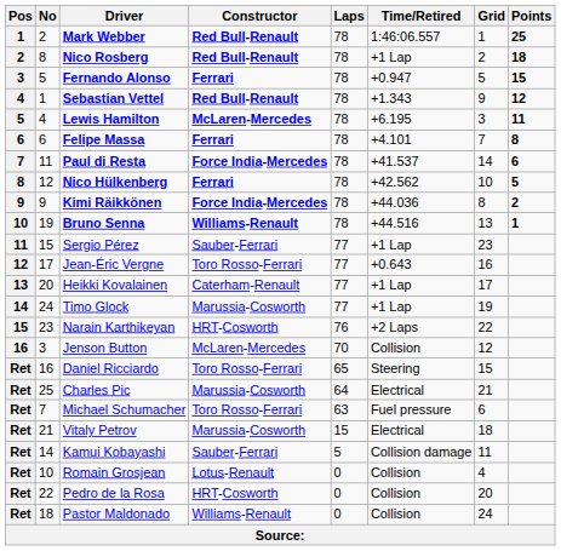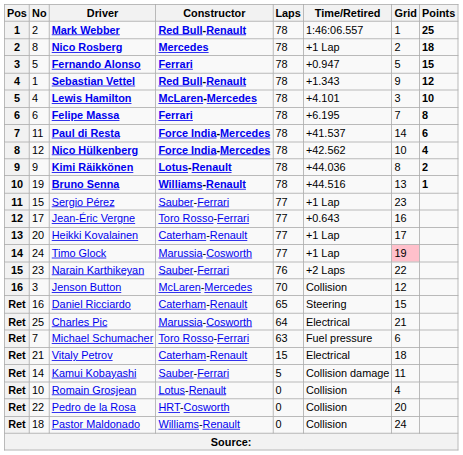 <table class="wikitable" style="font-size: 85%">
 <tr>
 <th>Pos</th>
 <th>No</th>
 <th>Driver</th>
 <th>Constructor</th>
 <th>Laps</th>
 <th>Time/Retired</th>
 <th>Grid</th>
 <th>Points</th>
 </tr>
 <tr>
 <th>1</th>
 <td>2</td>
 <td> <strong><a href='#'>Mark Webber</a></strong></td>
 <td><strong><a href='#'>Red Bull</a>-<a href='#'>Renault</a></strong></td>
 <td>78</td>
 <td>1:46:06.557</td>
 <td>1</td>
 <td><strong>25</strong></td>
 </tr>
 <tr>
 <th>2</th>
 <td>8</td>
 <td> <strong><a href='#'>Nico Rosberg</a></strong></td>
-<td><strong><a href='#'>Red Bull</a>-<a href='#'>Renault</a></strong></td>
+<td><strong><a href='#'>Mercedes</a></strong></td>
 <td>78</td>
 <td>+1 Lap</td>
 <td>2</td>
 <td><strong>18</strong></td>
 </tr>
 <tr>
 <th>3</th>
 <td>5</td>
 <td> <strong><a href='#'>Fernando Alonso</a></strong></td>
 <td><strong><a href='#'>Ferrari</a></strong></td>
 <td>78</td>
 <td>+0.947</td>
 <td>5</td>
 <td><strong>15</strong></td>
 </tr>
 <tr>
 <th>4</th>
 <td>1</td>
 <td> <strong><a href='#'>Sebastian Vettel</a></strong></td>
 <td><strong><a href='#'>Red Bull</a>-<a href='#'>Renault</a></strong></td>
 <td>78</td>
 <td>+1.343</td>
 <td>9</td>
 <td><strong>12</strong></td>
 </tr>
 <tr>
 <th>5</th>
 <td>4</td>
 <td> <strong><a href='#'>Lewis Hamilton</a></strong></td>
 <td><strong><a href='#'>McLaren</a>-<a href='#'>Mercedes</a></strong></td>
 <td>78</td>
-<td>+6.195</td>
+<td>+4.101</td>
 <td>3</td>
-<td><strong>11</strong></td>
+<td><strong>10</strong></td>
 </tr>
 <tr>
 <th>6</th>
 <td>6</td>
 <td> <strong><a href='#'>Felipe Massa</a></strong></td>
 <td><strong><a href='#'>Ferrari</a></strong></td>
 <td>78</td>
-<td>+4.101</td>
+<td>+6.195</td>
 <td>7</td>
 <td><strong>8</strong></td>
 </tr>
 <tr>
 <th>7</th>
 <td>11</td>
 <td> <strong><a href='#'>Paul di Resta</a></strong></td>
 <td><strong><a href='#'>Force India</a>-<a href='#'>Mercedes</a></strong></td>
 <td>78</td>
 <td>+41.537</td>
 <td>14</td>
 <td><strong>6</strong></td>
 </tr>
 <tr>
 <th>8</th>
 <td>12</td>
 <td> <strong><a href='#'>Nico Hülkenberg</a></strong></td>
-<td><strong><a href='#'>Ferrari</a></strong></td>
+<td><strong><a href='#'>Force India</a>-<a href='#'>Mercedes</a></strong></td>
 <td>78</td>
 <td>+42.562</td>
 <td>10</td>
-<td><strong>5</strong></td>
+<td><strong>4</strong></td>
 </tr>
 <tr>
 <th>9</th>
 <td>9</td>
 <td> <strong><a href='#'>Kimi Räikkönen</a></strong></td>
-<td><strong><a href='#'>Force India</a>-<a href='#'>Mercedes</a></strong></td>
+<td><strong><a href='#'>Lotus</a>-<a href='#'>Renault</a></strong></td>
 <td>78</td>
 <td>+44.036</td>
 <td>8</td>
 <td><strong>2</strong></td>
 </tr>
 <tr>
 <th>10</th>
 <td>19</td>
 <td> <strong><a href='#'>Bruno Senna</a></strong></td>
 <td><strong><a href='#'>Williams</a>-<a href='#'>Renault</a></strong></td>
 <td>78</td>
 <td>+44.516</td>
 <td>13</td>
 <td><strong>1</strong></td>
 </tr>
 <tr>
 <th>11</th>
 <td>15</td>
 <td> <a href='#'>Sergio Pérez</a></td>
 <td><a href='#'>Sauber</a>-<a href='#'>Ferrari</a></td>
 <td>77</td>
 <td>+1 Lap</td>
 <td>23</td>
 <td></td>
 </tr>
 <tr>
 <th>12</th>
 <td>17</td>
 <td> <a href='#'>Jean-Éric Vergne</a></td>
 <td><a href='#'>Toro Rosso</a>-<a href='#'>Ferrari</a></td>
 <td>77</td>
 <td>+0.643</td>
 <td>16</td>
 <td></td>
 </tr>
 <tr>
 <th>13</th>
 <td>20</td>
 <td> <a href='#'>Heikki Kovalainen</a></td>
 <td><a href='#'>Caterham</a>-<a href='#'>Renault</a></td>
 <td>77</td>
 <td>+1 Lap</td>
 <td>17</td>
 <td></td>
 </tr>
 <tr>
 <th>14</th>
 <td>24</td>
 <td> <a href='#'>Timo Glock</a></td>
 <td><a href='#'>Marussia</a>-<a href='#'>Cosworth</a></td>
 <td>77</td>
 <td>+1 Lap</td>
-<td>19</td>
+<td style="background: pink;">19</td>
 <td></td>
 </tr>
 <tr>
 <th>15</th>
 <td>23</td>
 <td> <a href='#'>Narain Karthikeyan</a></td>
-<td><a href='#'>HRT</a>-<a href='#'>Cosworth</a></td>
+<td><a href='#'>Sauber</a>-<a href='#'>Ferrari</a></td>
 <td>76</td>
 <td>+2 Laps</td>
 <td>22</td>
 <td></td>
 </tr>
 <tr>
 <th>16</th>
 <td>3</td>
 <td> <a href='#'>Jenson Button</a></td>
 <td><a href='#'>McLaren</a>-<a href='#'>Mercedes</a></td>
 <td>70</td>
 <td>Collision</td>
 <td>12</td>
 <td></td>
 </tr>
 <tr>
 <th>Ret</th>
 <td>16</td>
 <td> <a href='#'>Daniel Ricciardo</a></td>
-<td><a href='#'>Toro Rosso</a>-<a href='#'>Ferrari</a></td>
+<td><a href='#'>Caterham</a>-<a href='#'>Renault</a></td>
 <td>65</td>
 <td>Steering</td>
 <td>15</td>
 <td></td>
 </tr>
 <tr>
 <th>Ret</th>
 <td>25</td>
 <td> <a href='#'>Charles Pic</a></td>
 <td><a href='#'>Marussia</a>-<a href='#'>Cosworth</a></td>
 <td>64</td>
 <td>Electrical</td>
 <td>21</td>
 <td></td>
 </tr>
 <tr>
 <th>Ret</th>
 <td>7</td>
 <td> <a href='#'>Michael Schumacher</a></td>
 <td><a href='#'>Toro Rosso</a>-<a href='#'>Ferrari</a></td>
 <td>63</td>
 <td>Fuel pressure</td>
 <td>6</td>
 <td></td>
 </tr>
 <tr>
 <th>Ret</th>
 <td>21</td>
 <td> <a href='#'>Vitaly Petrov</a></td>
-<td><a href='#'>Marussia</a>-<a href='#'>Cosworth</a></td>
+<td><a href='#'>Caterham</a>-<a href='#'>Renault</a></td>
 <td>15</td>
 <td>Electrical</td>
 <td>18</td>
 <td></td>
 </tr>
 <tr>
 <th>Ret</th>
 <td>14</td>
 <td> <a href='#'>Kamui Kobayashi</a></td>
 <td><a href='#'>Sauber</a>-<a href='#'>Ferrari</a></td>
 <td>5</td>
 <td>Collision damage</td>
 <td>11</td>
 <td></td>
 </tr>
 <tr>
 <th>Ret</th>
 <td>10</td>
 <td> <a href='#'>Romain Grosjean</a></td>
 <td><a href='#'>Lotus</a>-<a href='#'>Renault</a></td>
 <td>0</td>
 <td>Collision</td>
 <td>4</td>
 <td></td>
 </tr>
 <tr>
 <th>Ret</th>
 <td>22</td>
 <td> <a href='#'>Pedro de la Rosa</a></td>
 <td><a href='#'>HRT</a>-<a href='#'>Cosworth</a></td>
 <td>0</td>
 <td>Collision</td>
 <td>20</td>
 <td></td>
 </tr>
 <tr>
 <th>Ret</th>
 <td>18</td>
 <td> <a href='#'>Pastor Maldonado</a></td>
 <td><a href='#'>Williams</a>-<a href='#'>Renault</a></td>
 <td>0</td>
 <td>Collision</td>
 <td>24</td>
 <td></td>
 </tr>
 <tr>
 <th colspan=8>Source:</th>
 </tr>
 </table>
